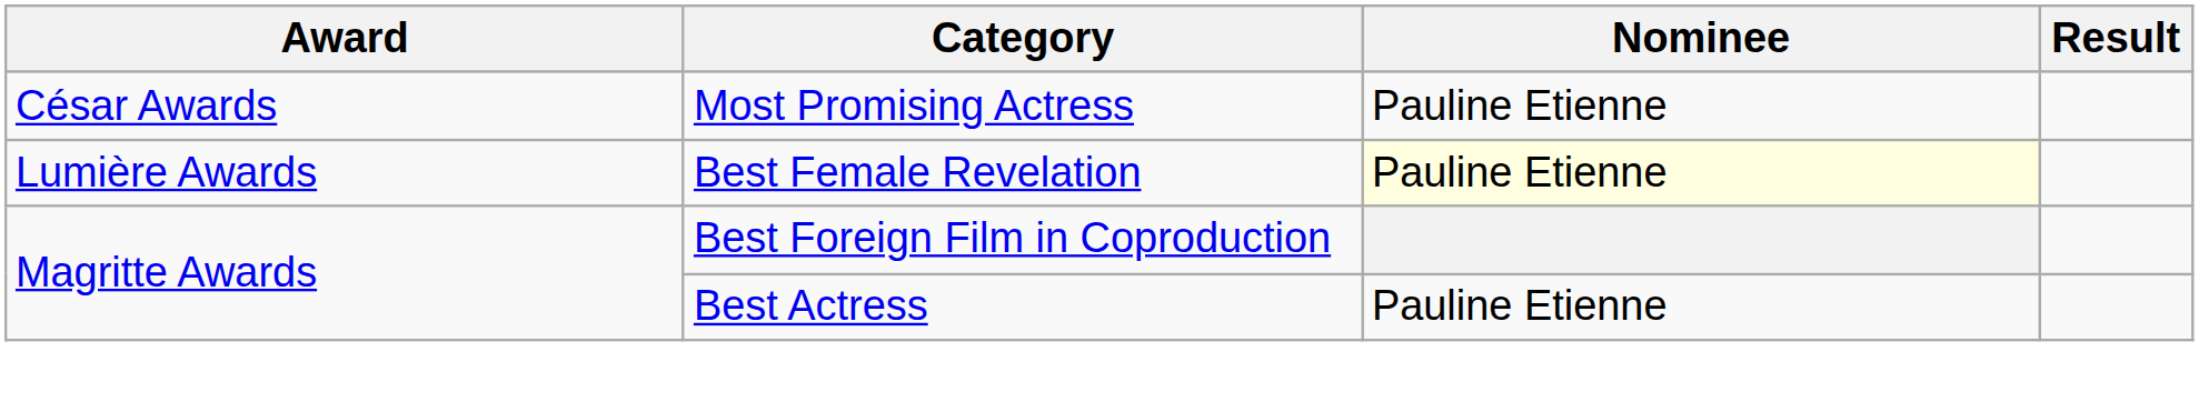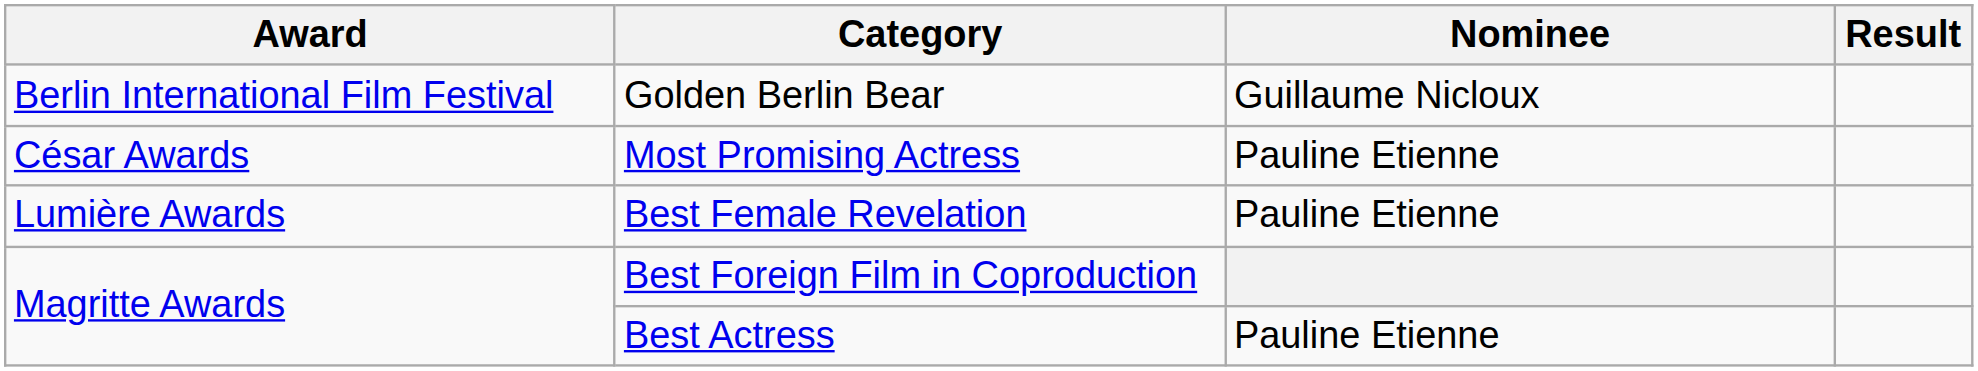 <table class="wikitable">
 <tr>
 <th style="width:250px;">Award</th>
 <th style="width:250px;">Category</th>
 <th style="width:250px;">Nominee</th>
 <th style="width:50px;">Result</th>
+</tr>
+<tr>
+<td><a href='#'>Berlin International Film Festival</a></td>
+<td>Golden Berlin Bear</td>
+<td>Guillaume Nicloux</td>
+<td></td>
 </tr>
 <tr>
 <td><a href='#'>César Awards</a></td>
 <td><a href='#'>Most Promising Actress</a></td>
 <td>Pauline Etienne</td>
 <td></td>
 </tr>
 <tr>
 <td><a href='#'>Lumière Awards</a></td>
 <td><a href='#'>Best Female Revelation</a></td>
-<td style="background: lightyellow;">Pauline Etienne</td>
+<td>Pauline Etienne</td>
 <td></td>
 </tr>
 <tr>
 <td rowspan=2><a href='#'>Magritte Awards</a></td>
 <td><a href='#'>Best Foreign Film in Coproduction</a></td>
 <th></th>
 <td></td>
 </tr>
 <tr>
 <td><a href='#'>Best Actress</a></td>
 <td>Pauline Etienne</td>
 <td></td>
 </tr>
 </table>
